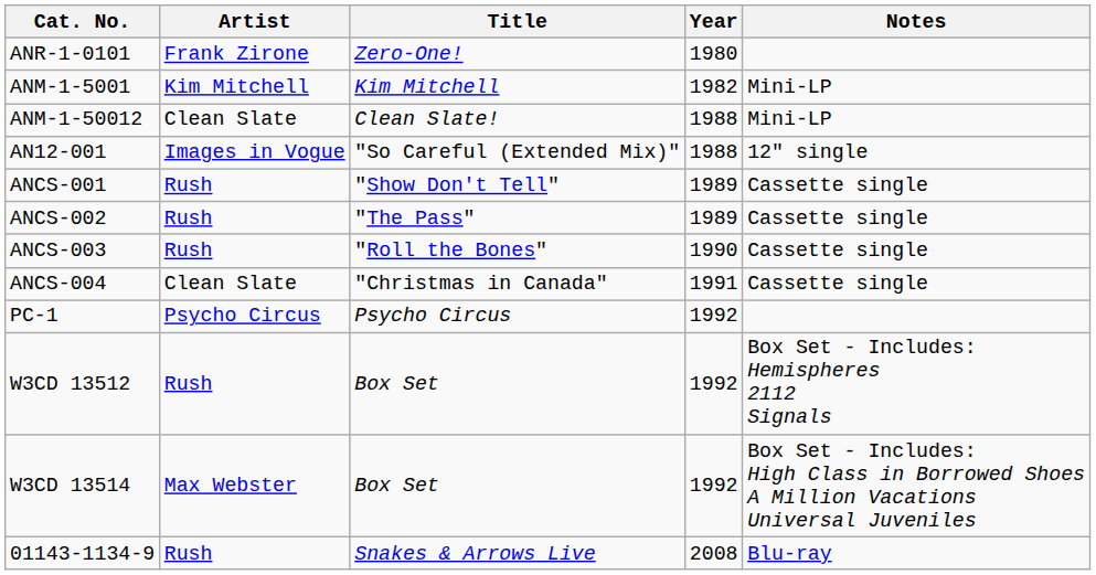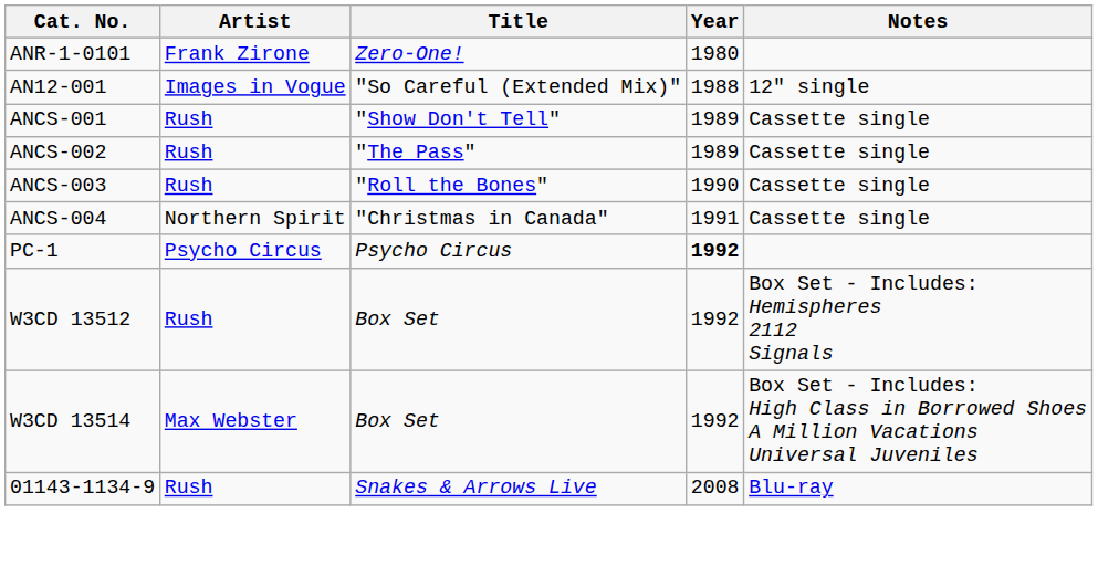 <table class="wikitable sortable">
 <tr>
 <th>Cat. No.</th>
 <th>Artist</th>
 <th>Title</th>
 <th>Year</th>
 <th>Notes</th>
 </tr>
 <tr>
 <td>ANR-1-0101</td>
 <td><a href='#'>Frank Zirone</a></td>
 <td><em><a href='#'>Zero-One!</a></em></td>
 <td>1980</td>
 <td></td>
-</tr>
-<tr>
-<td>ANM-1-5001</td>
-<td><a href='#'>Kim Mitchell</a></td>
-<td><em><a href='#'>Kim Mitchell</a></em></td>
-<td>1982</td>
-<td>Mini-LP</td>
-</tr>
-<tr>
-<td>ANM-1-50012</td>
-<td>Clean Slate</td>
-<td><em>Clean Slate!</em></td>
-<td>1988</td>
-<td>Mini-LP</td>
 </tr>
 <tr>
 <td>AN12-001</td>
 <td><a href='#'>Images in Vogue</a></td>
 <td>"So Careful (Extended Mix)"</td>
 <td>1988</td>
 <td>12" single</td>
 </tr>
 <tr>
 <td>ANCS-001</td>
 <td><a href='#'>Rush</a></td>
 <td>"<a href='#'>Show Don't Tell</a>"</td>
 <td>1989</td>
 <td>Cassette single</td>
 </tr>
 <tr>
 <td>ANCS-002</td>
 <td><a href='#'>Rush</a></td>
 <td>"<a href='#'>The Pass</a>"</td>
 <td>1989</td>
 <td>Cassette single</td>
 </tr>
 <tr>
 <td>ANCS-003</td>
 <td><a href='#'>Rush</a></td>
 <td>"<a href='#'>Roll the Bones</a>"</td>
 <td>1990</td>
 <td>Cassette single</td>
 </tr>
 <tr>
 <td>ANCS-004</td>
-<td>Clean Slate</td>
+<td>Northern Spirit</td>
 <td>"Christmas in Canada"</td>
 <td>1991</td>
 <td>Cassette single</td>
 </tr>
 <tr>
 <td>PC-1</td>
 <td><a href='#'>Psycho Circus</a></td>
 <td><em>Psycho Circus</em></td>
-<td>1992</td>
+<td><strong>1992</strong></td>
 <td></td>
 </tr>
 <tr>
 <td>W3CD 13512</td>
 <td><a href='#'>Rush</a></td>
 <td><em>Box Set</em></td>
 <td>1992</td>
 <td>Box Set - Includes:<br><em>Hemispheres</em><br><em>2112</em><br><em>Signals</em></td>
 </tr>
 <tr>
 <td>W3CD 13514</td>
 <td><a href='#'>Max Webster</a></td>
 <td><em>Box Set</em></td>
 <td>1992</td>
 <td>Box Set - Includes:<br><em>High Class in Borrowed Shoes</em><br><em>A Million Vacations</em><br><em>Universal Juveniles</em></td>
 </tr>
 <tr>
 <td>01143-1134-9</td>
 <td><a href='#'>Rush</a></td>
 <td><em><a href='#'>Snakes & Arrows Live</a></em></td>
 <td>2008</td>
 <td><a href='#'>Blu-ray</a></td>
 </tr>
 </table>
